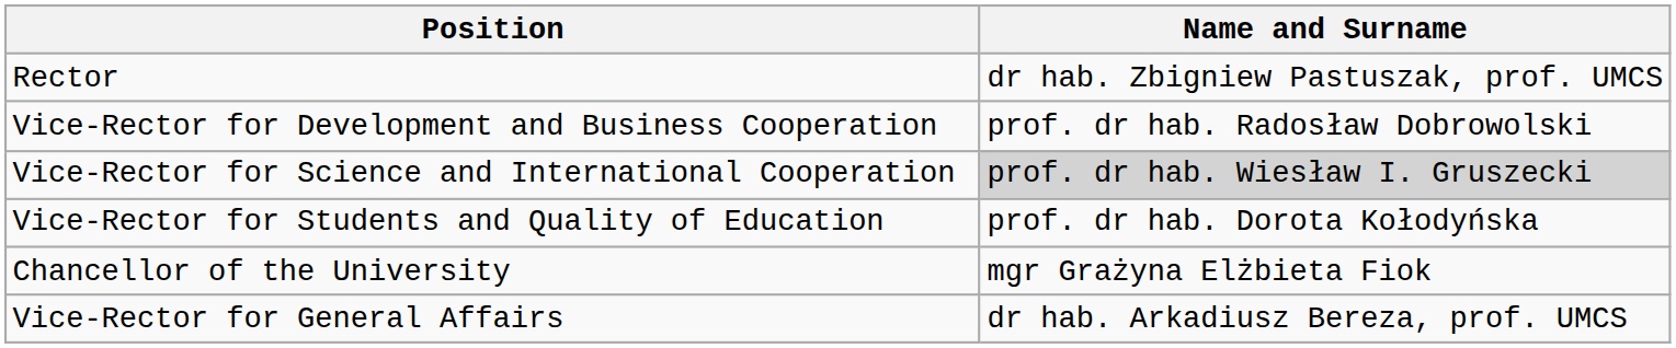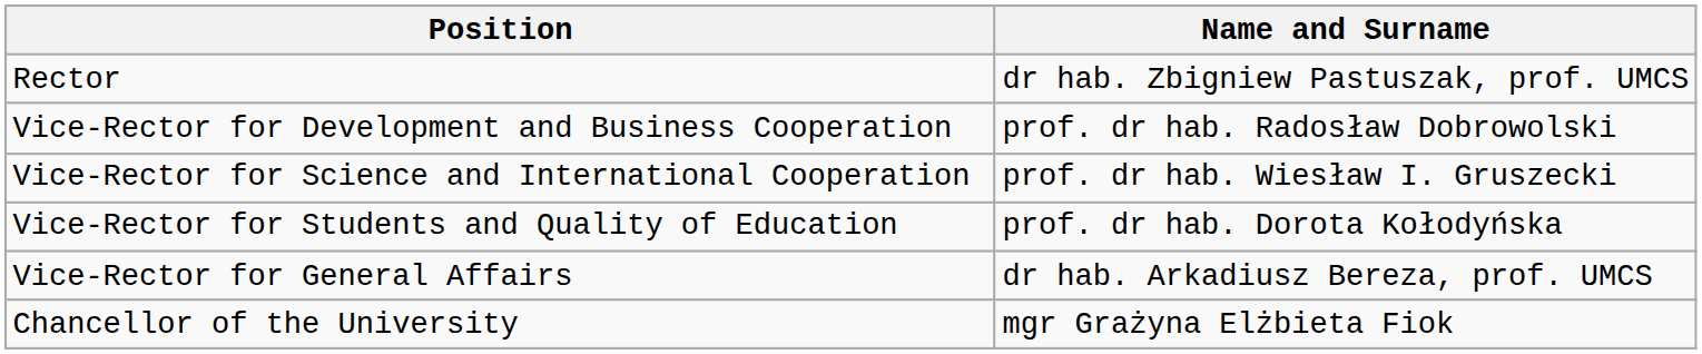 <table class="wikitable">
 <tr>
 <th>Position</th>
 <th>Name and Surname</th>
 </tr>
 <tr>
 <td>Rector</td>
 <td>dr hab. Zbigniew Pastuszak, prof. UMCS</td>
 </tr>
 <tr>
 <td>Vice-Rector for Development and Business Cooperation</td>
 <td>prof. dr hab. Radosław Dobrowolski</td>
 </tr>
 <tr>
 <td>Vice-Rector for Science and International Cooperation </td>
-<td style="background: lightgrey;">prof. dr hab. Wiesław I. Gruszecki</td>
+<td>prof. dr hab. Wiesław I. Gruszecki</td>
 </tr>
 <tr>
 <td>Vice-Rector for Students and Quality of Education</td>
 <td>prof. dr hab. Dorota Kołodyńska</td>
 </tr>
 <tr>
+<td>Vice-Rector for General Affairs</td>
+<td>dr hab. Arkadiusz Bereza, prof. UMCS</td>
+</tr>
+<tr>
 <td>Chancellor of the University</td>
 <td>mgr Grażyna Elżbieta Fiok</td>
 </tr>
-<tr>
-<td>Vice-Rector for General Affairs</td>
-<td>dr hab. Arkadiusz Bereza, prof. UMCS</td>
-</tr>
 </table>
